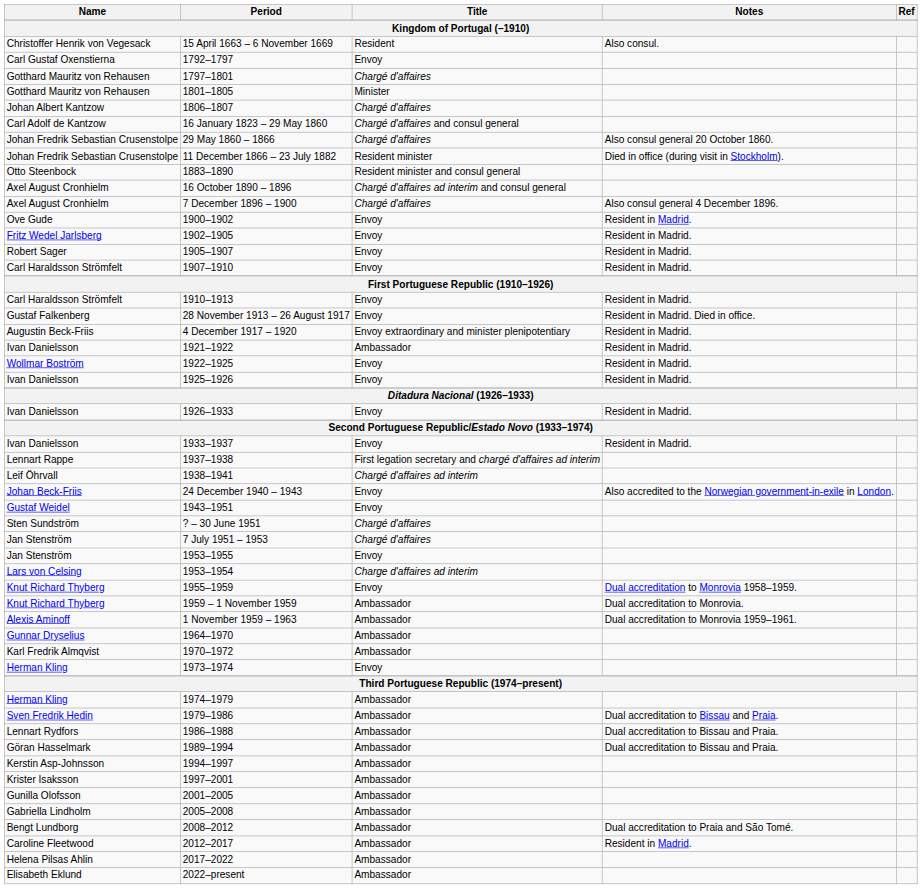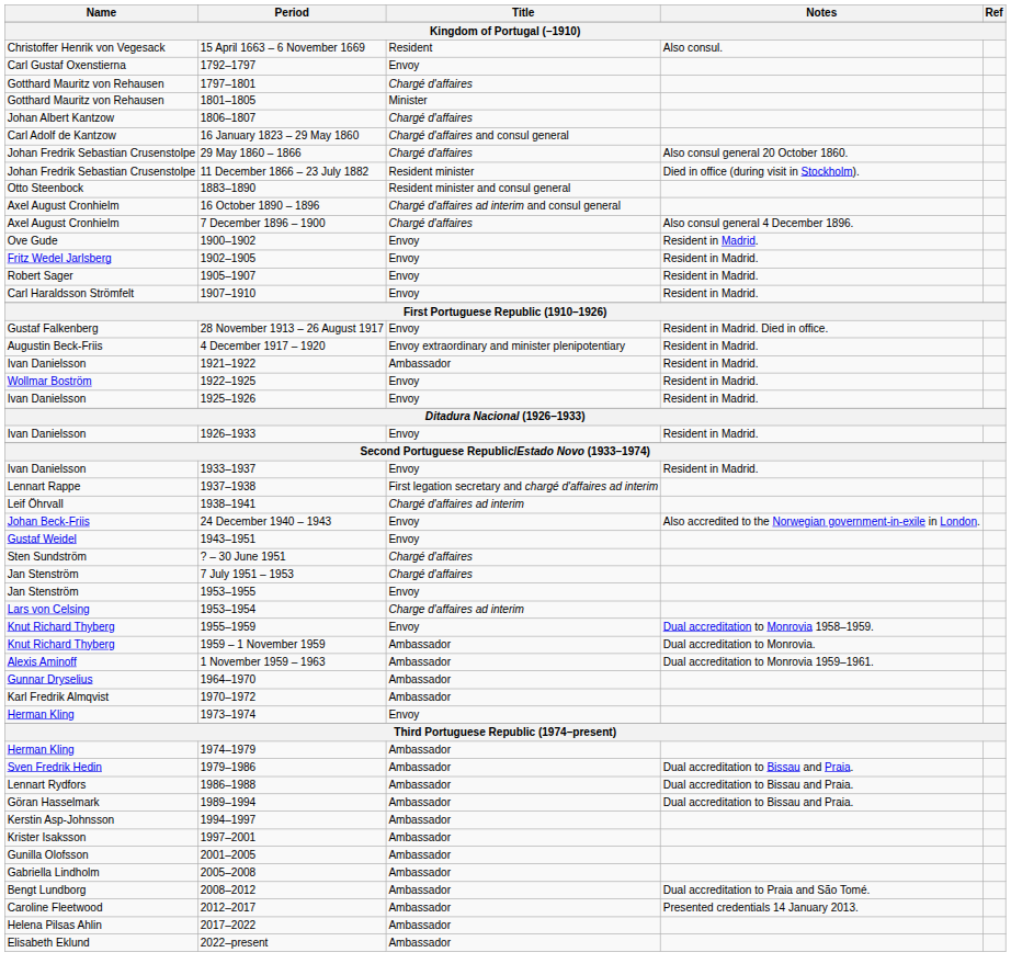 <table class="wikitable">
 <tr>
 <th>Name</th>
 <th>Period</th>
 <th>Title</th>
 <th>Notes</th>
 <th>Ref</th>
 </tr>
 <tr>
 </tr>
 <tr style="text-align:center;">
 <th colspan=5>Kingdom of Portugal (–1910)</th>
 </tr>
 <tr>
 <td>Christoffer Henrik von Vegesack</td>
 <td>15 April 1663 – 6 November 1669</td>
 <td>Resident</td>
 <td>Also consul.</td>
 <td></td>
 </tr>
 <tr>
 <td>Carl Gustaf Oxenstierna</td>
 <td>1792–1797</td>
 <td>Envoy</td>
 <td></td>
 <td></td>
 </tr>
 <tr>
 <td>Gotthard Mauritz von Rehausen</td>
 <td>1797–1801</td>
 <td><em>Chargé d'affaires</em></td>
 <td></td>
 <td></td>
 </tr>
 <tr>
 <td>Gotthard Mauritz von Rehausen</td>
 <td>1801–1805</td>
 <td>Minister</td>
 <td></td>
 <td></td>
 </tr>
 <tr>
 <td>Johan Albert Kantzow</td>
 <td>1806–1807</td>
 <td><em>Chargé d'affaires</em></td>
 <td></td>
 <td></td>
 </tr>
 <tr>
 <td>Carl Adolf de Kantzow</td>
 <td>16 January 1823 – 29 May 1860</td>
 <td><em>Chargé d'affaires</em> and consul general</td>
 <td></td>
 <td></td>
 </tr>
 <tr>
 <td>Johan Fredrik Sebastian Crusenstolpe</td>
 <td>29 May 1860 – 1866</td>
 <td><em>Chargé d'affaires</em></td>
 <td>Also consul general 20 October 1860.</td>
 <td></td>
 </tr>
 <tr>
 <td>Johan Fredrik Sebastian Crusenstolpe</td>
 <td>11 December 1866 – 23 July 1882</td>
 <td>Resident minister</td>
 <td>Died in office (during visit in <a href='#'>Stockholm</a>).</td>
 <td></td>
 </tr>
 <tr>
 <td>Otto Steenbock</td>
 <td>1883–1890</td>
 <td>Resident minister and consul general</td>
 <td></td>
 <td></td>
 </tr>
 <tr>
 <td>Axel August Cronhielm</td>
 <td>16 October 1890 – 1896</td>
 <td><em>Chargé d'affaires ad interim</em> and consul general</td>
 <td></td>
 <td></td>
 </tr>
 <tr>
 <td>Axel August Cronhielm</td>
 <td>7 December 1896 – 1900</td>
 <td><em>Chargé d'affaires</em></td>
 <td>Also consul general 4 December 1896.</td>
 <td></td>
 </tr>
 <tr>
 <td>Ove Gude</td>
 <td>1900–1902</td>
 <td>Envoy</td>
 <td>Resident in <a href='#'>Madrid</a>.</td>
 <td></td>
 </tr>
 <tr>
 <td><a href='#'>Fritz Wedel Jarlsberg</a></td>
 <td>1902–1905</td>
 <td>Envoy</td>
 <td>Resident in Madrid.</td>
 <td></td>
 </tr>
 <tr>
 <td>Robert Sager</td>
 <td>1905–1907</td>
 <td>Envoy</td>
 <td>Resident in Madrid.</td>
 <td></td>
 </tr>
 <tr>
 <td>Carl Haraldsson Strömfelt</td>
 <td>1907–1910</td>
 <td>Envoy</td>
 <td>Resident in Madrid.</td>
 <td></td>
 </tr>
 <tr>
 </tr>
 <tr style="text-align:center;">
 <th colspan=5>First Portuguese Republic (1910–1926)</th>
-</tr>
-<tr>
-<td>Carl Haraldsson Strömfelt</td>
-<td>1910–1913</td>
-<td>Envoy</td>
-<td>Resident in Madrid.</td>
-<td></td>
 </tr>
 <tr>
 <td>Gustaf Falkenberg</td>
 <td>28 November 1913 – 26 August 1917</td>
 <td>Envoy</td>
 <td>Resident in Madrid. Died in office.</td>
 <td></td>
 </tr>
 <tr>
 <td>Augustin Beck-Friis</td>
 <td>4 December 1917 – 1920</td>
 <td>Envoy extraordinary and minister plenipotentiary</td>
 <td>Resident in Madrid.</td>
 <td></td>
 </tr>
 <tr>
 <td>Ivan Danielsson</td>
 <td>1921–1922</td>
 <td>Ambassador</td>
 <td>Resident in Madrid.</td>
 <td></td>
 </tr>
 <tr>
 <td><a href='#'>Wollmar Boström</a></td>
 <td>1922–1925</td>
 <td>Envoy</td>
 <td>Resident in Madrid.</td>
 <td></td>
 </tr>
 <tr>
 <td>Ivan Danielsson</td>
 <td>1925–1926</td>
 <td>Envoy</td>
 <td>Resident in Madrid.</td>
 <td></td>
 </tr>
 <tr>
 </tr>
 <tr style="text-align:center;">
 <th colspan=5><em>Ditadura Nacional</em> (1926–1933)</th>
 </tr>
 <tr>
 <td>Ivan Danielsson</td>
 <td>1926–1933</td>
 <td>Envoy</td>
 <td>Resident in Madrid.</td>
 <td></td>
 </tr>
 <tr>
 </tr>
 <tr style="text-align:center;">
 <th colspan=5>Second Portuguese Republic/<em>Estado Novo</em> (1933–1974)</th>
 </tr>
 <tr>
 <td>Ivan Danielsson</td>
 <td>1933–1937</td>
 <td>Envoy</td>
 <td>Resident in Madrid.</td>
 <td></td>
 </tr>
 <tr>
 <td>Lennart Rappe</td>
 <td>1937–1938</td>
 <td>First legation secretary and <em>chargé d'affaires ad interim</em></td>
 <td></td>
 <td></td>
 </tr>
 <tr>
 <td>Leif Öhrvall</td>
 <td>1938–1941</td>
 <td><em>Chargé d'affaires ad interim</em></td>
 <td></td>
 <td></td>
 </tr>
 <tr>
 <td><a href='#'>Johan Beck-Friis</a></td>
 <td>24 December 1940 – 1943</td>
 <td>Envoy</td>
 <td>Also accredited to the <a href='#'>Norwegian government-in-exile</a> in <a href='#'>London</a>.</td>
 <td></td>
 </tr>
 <tr>
 <td><a href='#'>Gustaf Weidel</a></td>
 <td>1943–1951</td>
 <td>Envoy</td>
 <td></td>
 <td></td>
 </tr>
 <tr>
 <td>Sten Sundström</td>
 <td>? – 30 June 1951</td>
 <td><em>Chargé d'affaires</em></td>
 <td></td>
 <td></td>
 </tr>
 <tr>
 <td>Jan Stenström</td>
 <td>7 July 1951 – 1953</td>
 <td><em>Chargé d'affaires</em></td>
 <td></td>
 <td></td>
 </tr>
 <tr>
 <td>Jan Stenström</td>
 <td>1953–1955</td>
 <td>Envoy</td>
 <td></td>
 <td></td>
 </tr>
 <tr>
 <td><a href='#'>Lars von Celsing</a></td>
 <td>1953–1954</td>
 <td><em>Charge d'affaires ad interim</em></td>
 <td></td>
 <td></td>
 </tr>
 <tr>
 <td><a href='#'>Knut Richard Thyberg</a></td>
 <td>1955–1959</td>
 <td>Envoy</td>
 <td><a href='#'>Dual accreditation</a> to <a href='#'>Monrovia</a> 1958–1959.</td>
 <td></td>
 </tr>
 <tr>
 <td><a href='#'>Knut Richard Thyberg</a></td>
 <td>1959 – 1 November 1959</td>
 <td>Ambassador</td>
 <td>Dual accreditation to Monrovia.</td>
 <td></td>
 </tr>
 <tr>
 <td><a href='#'>Alexis Aminoff</a></td>
 <td>1 November 1959 – 1963</td>
 <td>Ambassador</td>
 <td>Dual accreditation to Monrovia 1959–1961.</td>
 <td></td>
 </tr>
 <tr>
 <td><a href='#'>Gunnar Dryselius</a></td>
 <td>1964–1970</td>
 <td>Ambassador</td>
 <td></td>
 <td></td>
 </tr>
 <tr>
 <td>Karl Fredrik Almqvist</td>
 <td>1970–1972</td>
 <td>Ambassador</td>
 <td></td>
 <td></td>
 </tr>
 <tr>
 <td><a href='#'>Herman Kling</a></td>
 <td>1973–1974</td>
 <td>Envoy</td>
 <td></td>
 <td></td>
 </tr>
 <tr>
 </tr>
 <tr style="text-align:center;">
 <th colspan=5>Third Portuguese Republic (1974–present)</th>
 </tr>
 <tr>
 <td><a href='#'>Herman Kling</a></td>
 <td>1974–1979</td>
 <td>Ambassador</td>
 <td></td>
 <td></td>
 </tr>
 <tr>
 <td><a href='#'>Sven Fredrik Hedin</a></td>
 <td>1979–1986</td>
 <td>Ambassador</td>
 <td>Dual accreditation to <a href='#'>Bissau</a> and <a href='#'>Praia</a>.</td>
 <td></td>
 </tr>
 <tr>
 <td>Lennart Rydfors</td>
 <td>1986–1988</td>
 <td>Ambassador</td>
 <td>Dual accreditation to Bissau and Praia.</td>
 <td></td>
 </tr>
 <tr>
 <td>Göran Hasselmark</td>
 <td>1989–1994</td>
 <td>Ambassador</td>
 <td>Dual accreditation to Bissau and Praia.</td>
 <td></td>
 </tr>
 <tr>
 <td>Kerstin Asp-Johnsson</td>
 <td>1994–1997</td>
 <td>Ambassador</td>
 <td></td>
 <td></td>
 </tr>
 <tr>
 <td>Krister Isaksson</td>
 <td>1997–2001</td>
 <td>Ambassador</td>
 <td></td>
 <td></td>
 </tr>
 <tr>
 <td>Gunilla Olofsson</td>
 <td>2001–2005</td>
 <td>Ambassador</td>
 <td></td>
 <td></td>
 </tr>
 <tr>
 <td>Gabriella Lindholm</td>
 <td>2005–2008</td>
 <td>Ambassador</td>
 <td></td>
 <td></td>
 </tr>
 <tr>
 <td>Bengt Lundborg</td>
 <td>2008–2012</td>
 <td>Ambassador</td>
 <td>Dual accreditation to Praia and São Tomé.</td>
 <td></td>
 </tr>
 <tr>
 <td>Caroline Fleetwood</td>
 <td>2012–2017</td>
 <td>Ambassador</td>
-<td>Resident in <a href='#'>Madrid</a>.</td>
+<td>Presented credentials 14 January 2013.</td>
 <td></td>
 </tr>
 <tr>
 <td>Helena Pilsas Ahlin</td>
 <td>2017–2022</td>
 <td>Ambassador</td>
 <td></td>
 <td></td>
 </tr>
 <tr>
 <td>Elisabeth Eklund</td>
 <td>2022–present</td>
 <td>Ambassador</td>
 <td></td>
 <td></td>
 </tr>
 </table>
